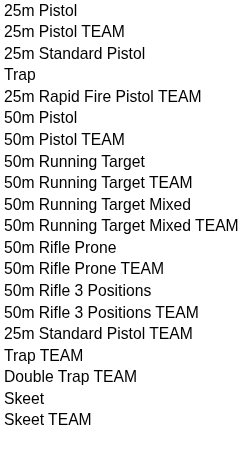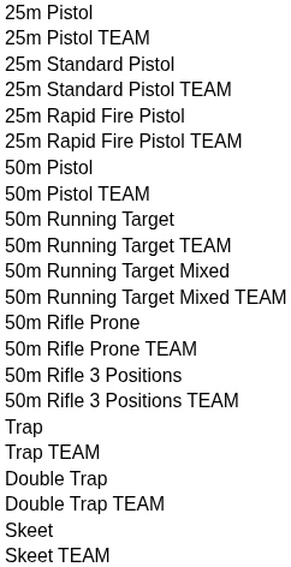 <table>
 <tr>
 <td>25m Pistol</td>
 <td></td>
 <td></td>
 <td></td>
 </tr>
 <tr>
 <td>25m Pistol TEAM</td>
 <td></td>
 <td></td>
 <td></td>
 </tr>
 <tr>
 <td>25m Standard Pistol</td>
 <td></td>
 <td></td>
 <td></td>
 </tr>
 <tr>
-<td>Trap</td>
+<td>25m Standard Pistol TEAM</td>
+<td></td>
+<td></td>
+<td></td>
+</tr>
+<tr>
+<td>25m Rapid Fire Pistol</td>
 <td></td>
 <td></td>
 <td></td>
 </tr>
 <tr>
 <td>25m Rapid Fire Pistol TEAM</td>
 <td></td>
 <td></td>
 <td></td>
 </tr>
 <tr>
 <td>50m Pistol</td>
 <td></td>
 <td></td>
 <td></td>
 </tr>
 <tr>
 <td>50m Pistol TEAM</td>
 <td></td>
 <td></td>
 <td></td>
 </tr>
 <tr>
 <td>50m Running Target</td>
 <td></td>
 <td></td>
 <td></td>
 </tr>
 <tr>
 <td>50m Running Target TEAM</td>
 <td></td>
 <td></td>
 <td></td>
 </tr>
 <tr>
 <td>50m Running Target Mixed</td>
 <td></td>
 <td></td>
 <td></td>
 </tr>
 <tr>
 <td>50m Running Target Mixed TEAM</td>
 <td></td>
 <td></td>
 <td></td>
 </tr>
 <tr>
 <td>50m Rifle Prone</td>
 <td></td>
 <td></td>
 <td></td>
 </tr>
 <tr>
 <td>50m Rifle Prone TEAM</td>
 <td></td>
 <td></td>
 <td></td>
 </tr>
 <tr>
 <td>50m Rifle 3 Positions</td>
 <td></td>
 <td></td>
 <td></td>
 </tr>
 <tr>
 <td>50m Rifle 3 Positions TEAM</td>
 <td></td>
 <td></td>
 <td></td>
 </tr>
 <tr>
-<td>25m Standard Pistol TEAM</td>
+<td>Trap</td>
 <td></td>
 <td></td>
 <td></td>
 </tr>
 <tr>
 <td>Trap TEAM</td>
+<td></td>
+<td></td>
+<td></td>
+</tr>
+<tr>
+<td>Double Trap</td>
 <td></td>
 <td></td>
 <td></td>
 </tr>
 <tr>
 <td>Double Trap TEAM</td>
 <td></td>
 <td></td>
 <td></td>
 </tr>
 <tr>
 <td>Skeet</td>
 <td></td>
 <td></td>
 <td></td>
 </tr>
 <tr>
 <td>Skeet TEAM</td>
 <td></td>
 <td></td>
 <td></td>
 </tr>
 </table>
